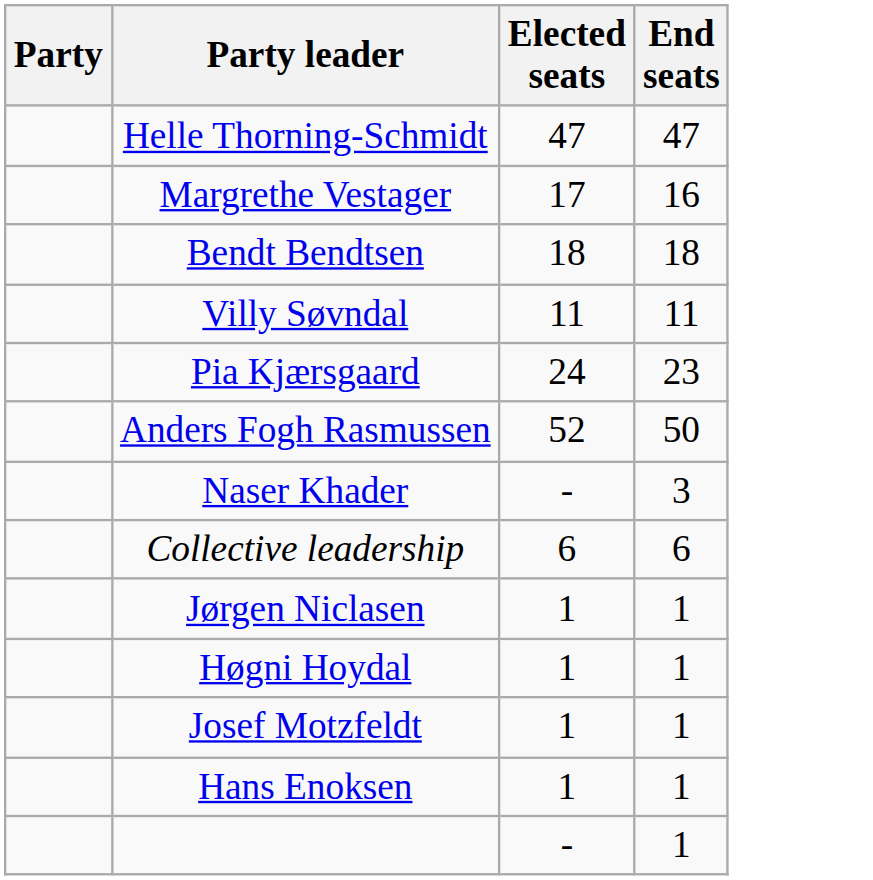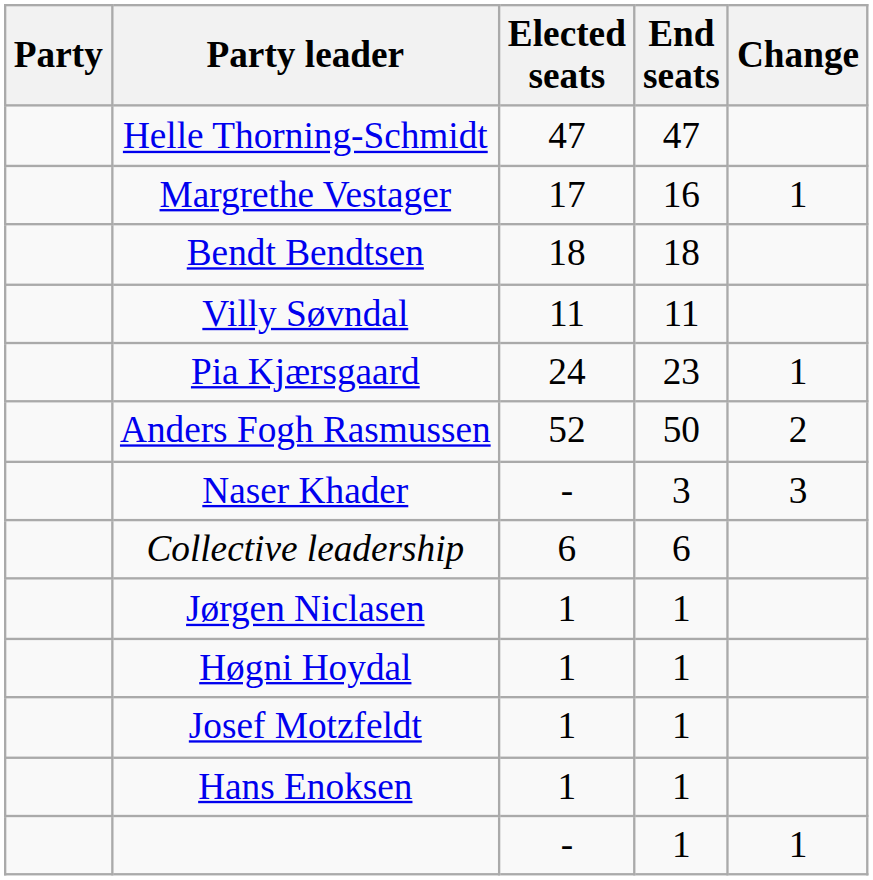 <table class="wikitable sortable" style="text-align: center;">
 <tr>
 <th>Party</th>
 <th>Party leader</th>
 <th>Elected<br>seats</th>
 <th>End<br>seats</th>
+<th>Change</th>
 </tr>
 <tr>
 <td data-sort-value="A" style="text-align: left;"></td>
 <td><a href='#'>Helle Thorning-Schmidt</a></td>
 <td>47</td>
 <td>47</td>
+<td data-sort-value="0"></td>
 </tr>
 <tr>
 <td data-sort-value="B" style="text-align: left;"></td>
 <td><a href='#'>Margrethe Vestager</a></td>
 <td>17</td>
 <td>16</td>
+<td data-sort-value="-1"> 1</td>
 </tr>
 <tr>
 <td data-sort-value="C" style="text-align: left;"></td>
 <td><a href='#'>Bendt Bendtsen</a></td>
 <td>18</td>
 <td>18</td>
+<td data-sort-value="0"></td>
 </tr>
 <tr>
 <td data-sort-value="F" style="text-align: left;"></td>
 <td><a href='#'>Villy Søvndal</a></td>
 <td>11</td>
 <td>11</td>
+<td data-sort-value="0"></td>
 </tr>
 <tr>
 <td data-sort-value="O" style="text-align: left;"></td>
 <td><a href='#'>Pia Kjærsgaard</a></td>
 <td>24</td>
 <td>23</td>
+<td data-sort-value="-1"> 1</td>
 </tr>
 <tr>
 <td data-sort-value="V" style="text-align: left;"></td>
 <td><a href='#'>Anders Fogh Rasmussen</a></td>
 <td>52</td>
 <td>50</td>
+<td data-sort-value="-2"> 2</td>
 </tr>
 <tr>
 <td data-sort-value="Y" style="text-align: left;"></td>
 <td><a href='#'>Naser Khader</a></td>
 <td>-</td>
 <td>3</td>
+<td data-sort-value="3"> 3</td>
 </tr>
 <tr>
 <td data-sort-value="ZA" style="text-align: left;"></td>
 <td><em>Collective leadership</em></td>
 <td>6</td>
 <td>6</td>
+<td data-sort-value="0"></td>
 </tr>
 <tr>
 <td data-sort-value="FF" style="text-align: left;"></td>
 <td><a href='#'>Jørgen Niclasen</a></td>
 <td>1</td>
 <td>1</td>
+<td data-sort-value="0"></td>
 </tr>
 <tr>
 <td data-sort-value="TJ" style="text-align: left;"></td>
 <td><a href='#'>Høgni Hoydal</a></td>
 <td>1</td>
 <td>1</td>
+<td data-sort-value="0"></td>
 </tr>
 <tr>
 <td data-sort-value="IA" style="text-align: left;"></td>
 <td><a href='#'>Josef Motzfeldt</a></td>
 <td>1</td>
 <td>1</td>
+<td data-sort-value="0"></td>
 </tr>
 <tr>
 <td data-sort-value="SI" style="text-align: left;"></td>
 <td><a href='#'>Hans Enoksen</a></td>
 <td>1</td>
 <td>1</td>
+<td data-sort-value="0"></td>
 </tr>
 <tr>
 <td data-sort-value="ZZZZ" style="text-align: left;"></td>
 <td></td>
 <td>-</td>
 <td>1</td>
+<td data-sort-value="1"> 1</td>
 </tr>
 </table>
